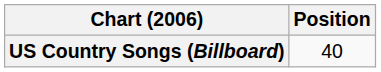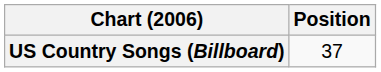 <table class="wikitable plainrowheaders" style="text-align:center">
 <tr>
 <th scope="col">Chart (2006)</th>
 <th scope="col">Position</th>
 </tr>
 <tr>
 <th scope="row">US Country Songs (<em>Billboard</em>)</th>
-<td style="text-align:center;">40</td>
+<td style="text-align:center;">37</td>
 </tr>
 </table>
